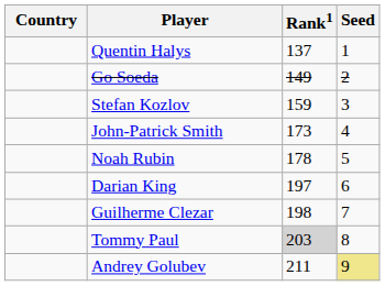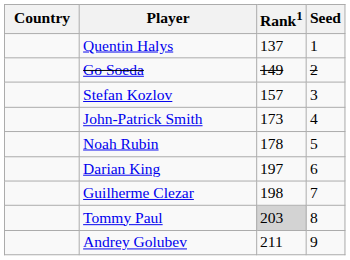 <table class="sortable wikitable">
 <tr>
 <th width="70">Country</th>
 <th width="175">Player</th>
 <th>Rank<sup>1</sup></th>
 <th>Seed</th>
 </tr>
 <tr>
 <td></td>
 <td><a href='#'>Quentin Halys</a></td>
 <td>137</td>
 <td>1</td>
 </tr>
 <tr>
 <td><s></s></td>
 <td><s><a href='#'>Go Soeda</a></s></td>
 <td><s>149</s></td>
 <td><s>2</s></td>
 </tr>
 <tr>
 <td></td>
 <td><a href='#'>Stefan Kozlov</a></td>
-<td>159</td>
+<td>157</td>
 <td>3</td>
 </tr>
 <tr>
 <td></td>
 <td><a href='#'>John-Patrick Smith</a></td>
 <td>173</td>
 <td>4</td>
 </tr>
 <tr>
 <td></td>
 <td><a href='#'>Noah Rubin</a></td>
 <td>178</td>
 <td>5</td>
 </tr>
 <tr>
 <td></td>
 <td><a href='#'>Darian King</a></td>
 <td>197</td>
 <td>6</td>
 </tr>
 <tr>
 <td></td>
 <td><a href='#'>Guilherme Clezar</a></td>
 <td>198</td>
 <td>7</td>
 </tr>
 <tr>
 <td></td>
 <td><a href='#'>Tommy Paul</a></td>
 <td style="background: lightgrey;">203</td>
 <td>8</td>
 </tr>
 <tr>
 <td></td>
 <td><a href='#'>Andrey Golubev</a></td>
 <td>211</td>
-<td style="background: khaki;">9</td>
+<td>9</td>
 </tr>
 </table>
